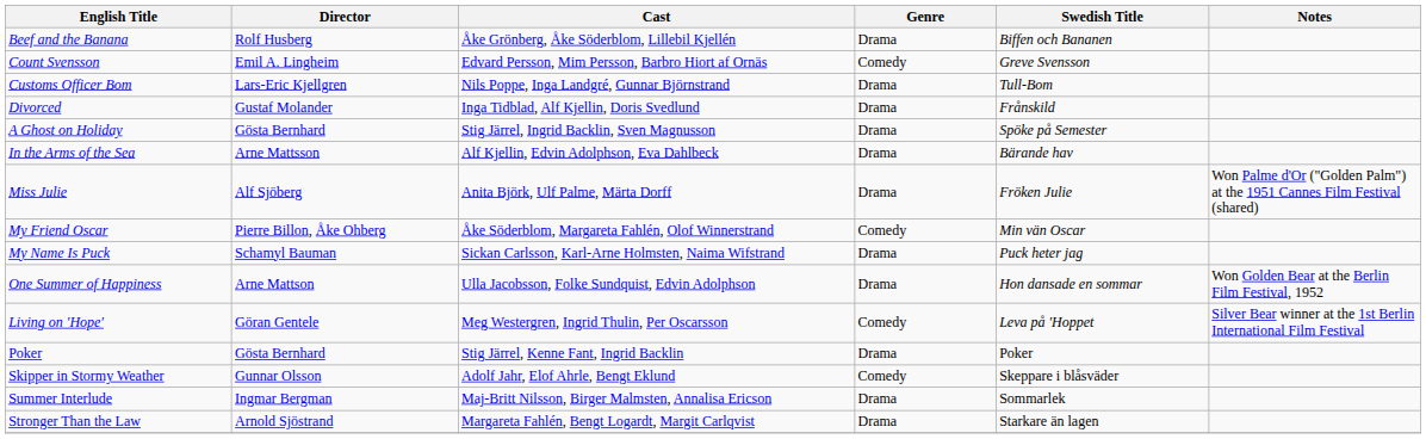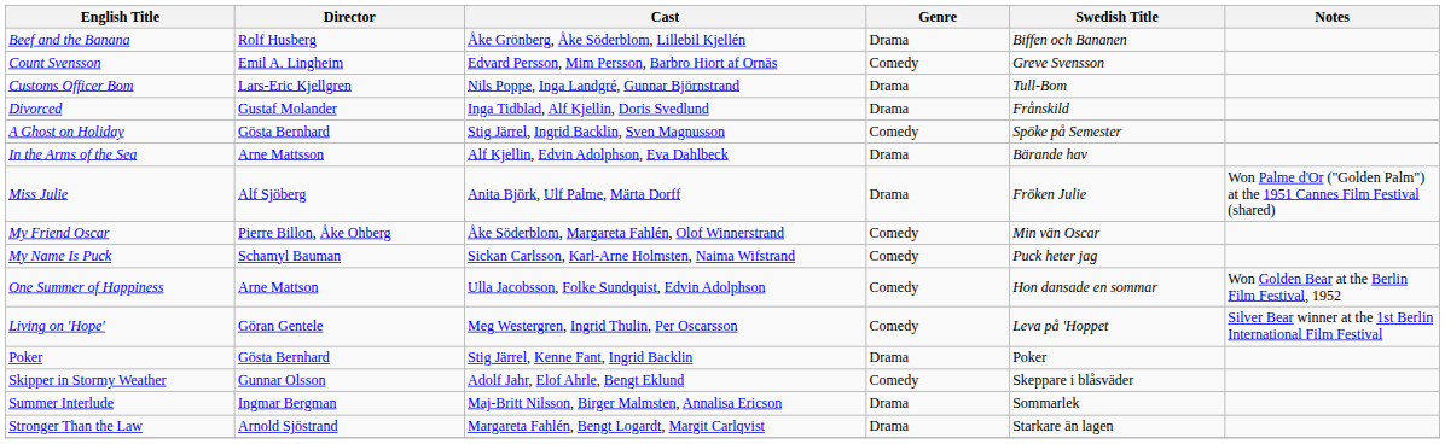 <table class="wikitable" style="width:100%;">
 <tr>
 <th style="width:16%;">English Title</th>
 <th style="width:16%;">Director</th>
 <th style="width:28%;">Cast</th>
 <th style="width:10%;">Genre</th>
 <th style="width:15%;">Swedish Title</th>
 <th style="width:15%;">Notes</th>
 </tr>
 <tr>
 <td><em><a href='#'>Beef and the Banana</a></em></td>
 <td><a href='#'>Rolf Husberg</a></td>
 <td><a href='#'>Åke Grönberg</a>, <a href='#'>Åke Söderblom</a>, <a href='#'>Lillebil Kjellén</a></td>
 <td>Drama</td>
 <td><em>Biffen och Bananen</em></td>
 <td></td>
 </tr>
 <tr>
 <td><em><a href='#'>Count Svensson</a></em></td>
 <td><a href='#'>Emil A. Lingheim</a></td>
 <td><a href='#'>Edvard Persson</a>, <a href='#'>Mim Persson</a>, <a href='#'>Barbro Hiort af Ornäs</a></td>
 <td>Comedy</td>
 <td><em>Greve Svensson</em></td>
 <td></td>
 </tr>
 <tr>
 <td><em><a href='#'>Customs Officer Bom</a></em></td>
 <td><a href='#'>Lars-Eric Kjellgren</a></td>
 <td><a href='#'>Nils Poppe</a>, <a href='#'>Inga Landgré</a>, <a href='#'>Gunnar Björnstrand </a></td>
 <td>Drama</td>
 <td><em>Tull-Bom</em></td>
 <td></td>
 </tr>
 <tr>
 <td><em><a href='#'>Divorced</a></em></td>
 <td><a href='#'>Gustaf Molander</a></td>
 <td><a href='#'>Inga Tidblad</a>, <a href='#'>Alf Kjellin</a>, <a href='#'>Doris Svedlund</a></td>
 <td>Drama</td>
 <td><em>Frånskild</em></td>
 <td></td>
 </tr>
 <tr>
 <td><em><a href='#'>A Ghost on Holiday</a></em></td>
 <td><a href='#'>Gösta Bernhard</a></td>
 <td><a href='#'>Stig Järrel</a>, <a href='#'>Ingrid Backlin</a>, <a href='#'>Sven Magnusson</a></td>
-<td>Drama</td>
+<td>Comedy</td>
 <td><em>Spöke på Semester</em></td>
 <td></td>
 </tr>
 <tr>
 <td><em><a href='#'>In the Arms of the Sea</a></em></td>
 <td><a href='#'>Arne Mattsson</a></td>
 <td><a href='#'>Alf Kjellin</a>, <a href='#'>Edvin Adolphson</a>, <a href='#'>Eva Dahlbeck</a></td>
 <td>Drama</td>
 <td><em>Bärande hav</em></td>
 <td></td>
 </tr>
 <tr>
 <td><em><a href='#'>Miss Julie</a></em></td>
 <td><a href='#'>Alf Sjöberg</a></td>
 <td><a href='#'>Anita Björk</a>, <a href='#'>Ulf Palme</a>, <a href='#'>Märta Dorff</a></td>
 <td>Drama</td>
 <td><em>Fröken Julie</em></td>
 <td>Won <a href='#'>Palme d'Or</a> ("Golden Palm") at the <a href='#'>1951 Cannes Film Festival</a> (shared)</td>
 </tr>
 <tr>
 <td><em><a href='#'>My Friend Oscar</a></em></td>
 <td><a href='#'>Pierre Billon</a>, <a href='#'>Åke Ohberg</a></td>
 <td><a href='#'>Åke Söderblom</a>, <a href='#'>Margareta Fahlén</a>, <a href='#'>Olof Winnerstrand</a></td>
 <td>Comedy</td>
 <td><em>Min vän Oscar</em></td>
 <td></td>
 </tr>
 <tr>
 <td><em><a href='#'>My Name Is Puck</a></em></td>
 <td><a href='#'>Schamyl Bauman</a></td>
 <td><a href='#'>Sickan Carlsson</a>, <a href='#'>Karl-Arne Holmsten</a>, <a href='#'>Naima Wifstrand</a></td>
-<td>Drama</td>
+<td>Comedy</td>
 <td><em>Puck heter jag</em></td>
 <td></td>
 </tr>
 <tr>
 <td><em><a href='#'>One Summer of Happiness</a></em></td>
 <td><a href='#'>Arne Mattson</a></td>
 <td><a href='#'>Ulla Jacobsson</a>, <a href='#'>Folke Sundquist</a>, <a href='#'>Edvin Adolphson </a></td>
-<td>Drama</td>
+<td>Comedy</td>
 <td><em>Hon dansade en sommar</em></td>
 <td>Won <a href='#'>Golden Bear</a> at the <a href='#'>Berlin Film Festival</a>, 1952</td>
 </tr>
 <tr>
 <td><em><a href='#'>Living on 'Hope'</a></em></td>
 <td><a href='#'>Göran Gentele</a></td>
 <td><a href='#'>Meg Westergren</a>, <a href='#'>Ingrid Thulin</a>, <a href='#'>Per Oscarsson</a></td>
 <td>Comedy</td>
 <td><em>Leva på 'Hoppet<strong></td>
 <td><a href='#'>Silver Bear</a> winner at the <a href='#'>1st Berlin International Film Festival</a></td>
 </tr>
 <tr>
 <td></em><a href='#'>Poker</a><em></td>
 <td><a href='#'>Gösta Bernhard</a></td>
 <td><a href='#'>Stig Järrel</a>, <a href='#'>Kenne Fant</a>, <a href='#'>Ingrid Backlin</a></td>
 <td>Drama</td>
 <td></em>Poker<em></td>
 <td></td>
 </tr>
 <tr>
 <td></em><a href='#'>Skipper in Stormy Weather</a><em></td>
 <td><a href='#'>Gunnar Olsson</a></td>
 <td><a href='#'>Adolf Jahr</a>, <a href='#'>Elof Ahrle</a>, <a href='#'>Bengt Eklund</a></td>
 <td>Comedy</td>
 <td></em>Skeppare i blåsväder<em></td>
 <td></td>
 </tr>
 <tr>
 <td></em><a href='#'>Summer Interlude</a><em></td>
 <td><a href='#'>Ingmar Bergman</a></td>
 <td><a href='#'>Maj-Britt Nilsson</a>, <a href='#'>Birger Malmsten</a>, <a href='#'>Annalisa Ericson </a></td>
 <td>Drama</td>
 <td></em>Sommarlek<em></td>
 <td></td>
 </tr>
 <tr>
 <td></em><a href='#'>Stronger Than the Law</a><em></td>
 <td><a href='#'>Arnold Sjöstrand</a></td>
 <td><a href='#'>Margareta Fahlén</a>, <a href='#'>Bengt Logardt</a>, <a href='#'>Margit Carlqvist</a></td>
 <td>Drama</td>
 <td></em>Starkare än lagen<em></td>
 <td></td>
 </tr>
 <tr>
 </tr>
 </table>
